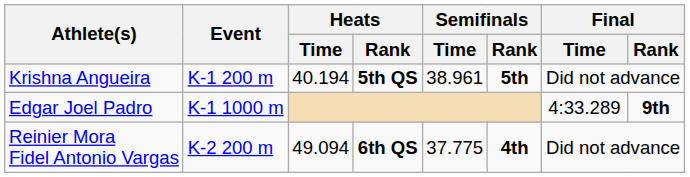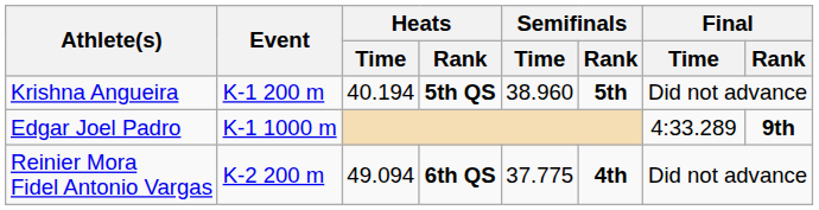 <table class="wikitable" border="1" style="font-size:90%">
 <tr>
 <th rowspan=2>Athlete(s)</th>
 <th rowspan=2>Event</th>
 <th colspan=2>Heats</th>
 <th colspan=2>Semifinals</th>
 <th colspan=2>Final</th>
 </tr>
 <tr>
 <th>Time</th>
 <th>Rank</th>
 <th>Time</th>
 <th>Rank</th>
 <th>Time</th>
 <th>Rank</th>
 </tr>
 <tr>
 <td><a href='#'>Krishna Angueira</a></td>
 <td><a href='#'>K-1 200 m</a></td>
 <td align=center>40.194</td>
 <td align=center><strong>5th QS</strong></td>
-<td align=center>38.961</td>
+<td align=center>38.960</td>
 <td align=center><strong>5th</strong></td>
 <td align=center colspan=2>Did not advance</td>
 </tr>
 <tr>
 <td><a href='#'>Edgar Joel Padro</a></td>
 <td><a href='#'>K-1 1000 m</a></td>
 <td bgcolor=wheat colspan="4"></td>
 <td align=center>4:33.289</td>
 <td align=center><strong>9th</strong></td>
 </tr>
 <tr>
 <td><a href='#'>Reinier Mora</a><br><a href='#'>Fidel Antonio Vargas</a></td>
 <td><a href='#'>K-2 200 m</a></td>
 <td align=center>49.094</td>
 <td align=center><strong>6th QS</strong></td>
 <td align=center>37.775</td>
 <td align=center><strong>4th</strong></td>
 <td align=center colspan=2>Did not advance</td>
 </tr>
 </table>
